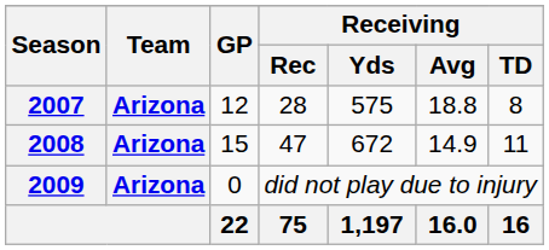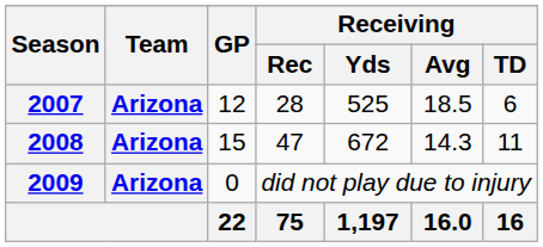 <table class="wikitable" style="text-align:center;">
 <tr>
 </tr>
 <tr>
 <th rowspan="2">Season</th>
 <th rowspan="2">Team</th>
 <th rowspan="2">GP</th>
 <th colspan="4">Receiving</th>
 </tr>
 <tr>
 <th>Rec</th>
 <th>Yds</th>
 <th>Avg</th>
 <th>TD</th>
 </tr>
 <tr>
 <th><a href='#'>2007</a></th>
 <th><a href='#'>Arizona</a></th>
 <td>12</td>
 <td>28</td>
-<td>575</td>
-<td>18.8</td>
-<td>8</td>
+<td>525</td>
+<td>18.5</td>
+<td>6</td>
 </tr>
 <tr>
 <th><a href='#'>2008</a></th>
 <th><a href='#'>Arizona</a></th>
 <td>15</td>
 <td>47</td>
 <td>672</td>
-<td>14.9</td>
+<td>14.3</td>
 <td>11</td>
 </tr>
 <tr>
 <th><a href='#'>2009</a></th>
 <th><a href='#'>Arizona</a></th>
 <td>0</td>
 <td colspan="4"><em>did not play due to injury</em></td>
 </tr>
 <tr>
 <th colspan="2"></th>
 <th>22</th>
 <th>75</th>
 <th>1,197</th>
 <th>16.0</th>
 <th>16</th>
 </tr>
 </table>
